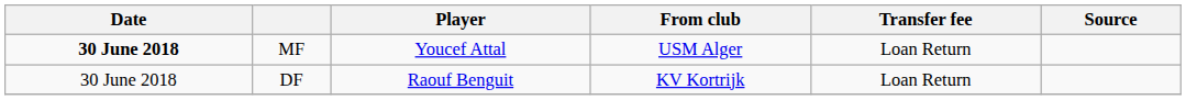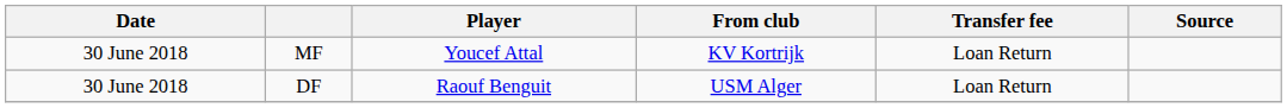 <table class="wikitable sortable" style="width:70%; text-align:center; font-size:85%; text-align:centre;">
 <tr>
 <th>Date</th>
 <th></th>
 <th>Player</th>
 <th>From club</th>
 <th>Transfer fee</th>
 <th>Source</th>
 </tr>
 <tr>
-<td><strong>30 June 2018</strong></td>
+<td>30 June 2018</td>
 <td>MF</td>
 <td> <a href='#'>Youcef Attal</a></td>
-<td><a href='#'>USM Alger</a></td>
+<td> <a href='#'>KV Kortrijk</a></td>
 <td>Loan Return</td>
 <td></td>
 </tr>
 <tr>
 <td>30 June 2018</td>
 <td>DF</td>
 <td> <a href='#'>Raouf Benguit</a></td>
-<td> <a href='#'>KV Kortrijk</a></td>
+<td><a href='#'>USM Alger</a></td>
 <td>Loan Return</td>
 <td></td>
 </tr>
 <tr>
 </tr>
 </table>
